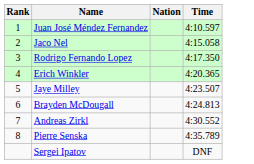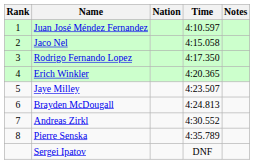 <table class="wikitable sortable" style="text-align:center">
 <tr>
 <th>Rank</th>
 <th>Name</th>
 <th>Nation</th>
 <th>Time</th>
+<th>Notes</th>
 </tr>
 <tr bgcolor=ccffcc>
 <td>1</td>
 <td align=left><a href='#'>Juan José Méndez Fernandez</a></td>
 <td align=left></td>
 <td>4:10.597</td>
+<td></td>
 </tr>
 <tr bgcolor=ccffcc>
 <td>2</td>
 <td align=left><a href='#'>Jaco Nel</a></td>
 <td align=left></td>
 <td>4:15.058</td>
+<td></td>
 </tr>
 <tr bgcolor=ccffcc>
 <td>3</td>
 <td align=left><a href='#'>Rodrigo Fernando Lopez</a></td>
 <td align=left></td>
 <td>4:17.350</td>
+<td></td>
 </tr>
 <tr bgcolor=ccffcc>
 <td>4</td>
 <td align=left><a href='#'>Erich Winkler</a></td>
 <td align=left></td>
 <td>4:20.365</td>
+<td></td>
 </tr>
 <tr>
 <td>5</td>
 <td align=left><a href='#'>Jaye Milley</a></td>
 <td align=left></td>
 <td>4:23.507</td>
+<td></td>
 </tr>
 <tr>
 <td>6</td>
 <td align=left><a href='#'>Brayden McDougall</a></td>
 <td align=left></td>
 <td>4:24.813</td>
+<td></td>
 </tr>
 <tr>
 <td>7</td>
 <td align=left><a href='#'>Andreas Zirkl</a></td>
 <td align=left></td>
 <td>4:30.552</td>
+<td></td>
 </tr>
 <tr>
 <td>8</td>
 <td align=left><a href='#'>Pierre Senska</a></td>
 <td align=left></td>
 <td>4:35.789</td>
+<td></td>
 </tr>
 <tr>
 <td></td>
 <td align=left><a href='#'>Sergei Ipatov</a></td>
 <td align=left></td>
 <td>DNF</td>
+<td></td>
 </tr>
 </table>
